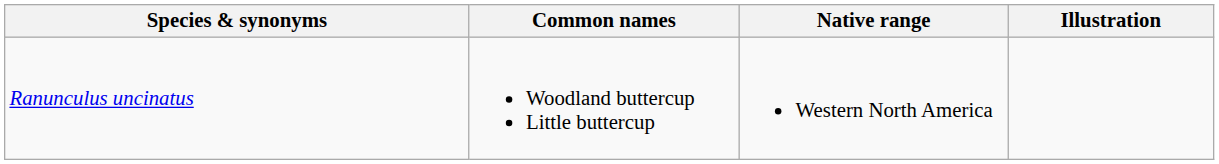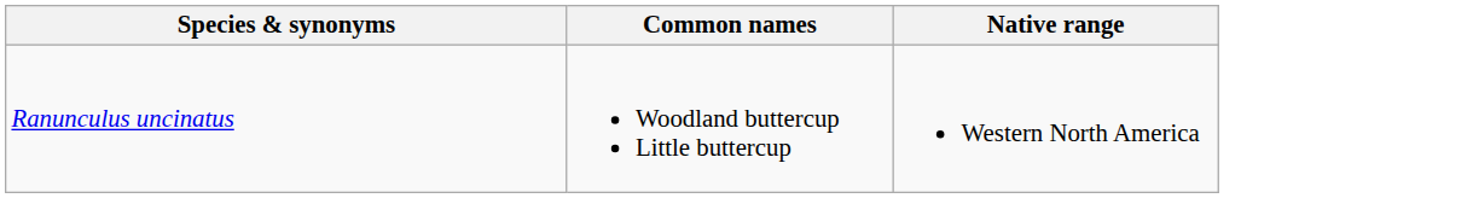 <table class="wikitable">
 <tr>
 <th width=350>Species & synonyms</th>
 <th width=200>Common names</th>
 <th width=200>Native range</th>
-<th width=150>Illustration</th>
 </tr>
 <tr>
 <td><em><a href='#'>Ranunculus uncinatus</a></em> </td>
 <td><br><ul><li>Woodland buttercup</li><li>Little buttercup</li></ul></td>
 <td><br><ul><li>Western North America</li></ul></td>
-<td></td>
 </tr>
 </table>
